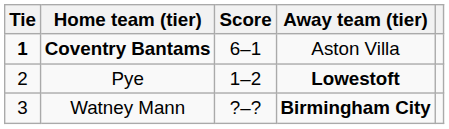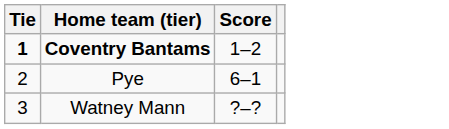 <table class="wikitable" style="text-align:center; font-size:85%">
 <tr>
 <th>Tie</th>
 <th>Home team (tier)</th>
 <th>Score</th>
-<th>Away team (tier)</th>
 <th></th>
 </tr>
 <tr>
 <td align="center"><strong>1</strong></td>
 <td><strong>Coventry Bantams</strong></td>
-<td align="center">6–1</td>
-<td>Aston Villa</td>
+<td align="center">1–2</td>
 <td></td>
 </tr>
 <tr>
 <td align="center">2</td>
 <td>Pye</td>
-<td align="center">1–2</td>
-<td><strong>Lowestoft</strong></td>
+<td align="center">6–1</td>
 <td></td>
 </tr>
 <tr>
 <td align="center">3</td>
 <td>Watney Mann</td>
 <td align="center">?–?</td>
-<td><strong>Birmingham City</strong></td>
 <td></td>
 </tr>
 </table>
